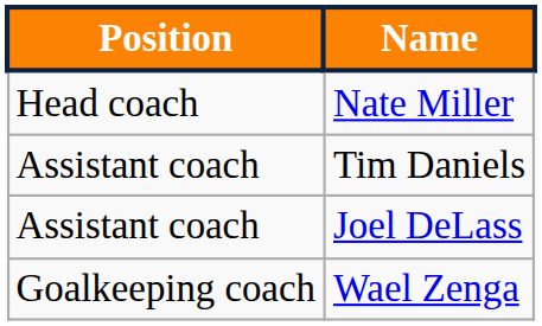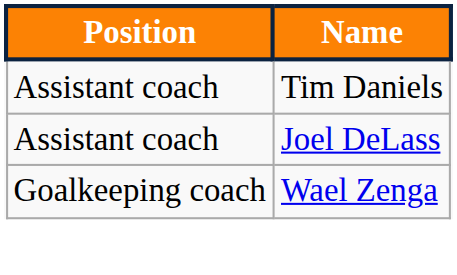 <table class="wikitable sortable">
 <tr>
 <th style="background:#FC8204; color:#FFFFFF; border:2px solid #0B2240;" scope="col">Position</th>
 <th style="background:#FC8204; color:#FFFFFF; border:2px solid #0B2240;" scope="col">Name</th>
-</tr>
-<tr>
-<td>Head coach</td>
-<td> <a href='#'>Nate Miller</a></td>
 </tr>
 <tr>
 <td>Assistant coach</td>
 <td> Tim Daniels</td>
 </tr>
 <tr>
 <td>Assistant coach</td>
 <td> <a href='#'>Joel DeLass</a></td>
 </tr>
 <tr>
 <td>Goalkeeping coach</td>
 <td> <a href='#'>Wael Zenga</a></td>
 </tr>
 </table>
